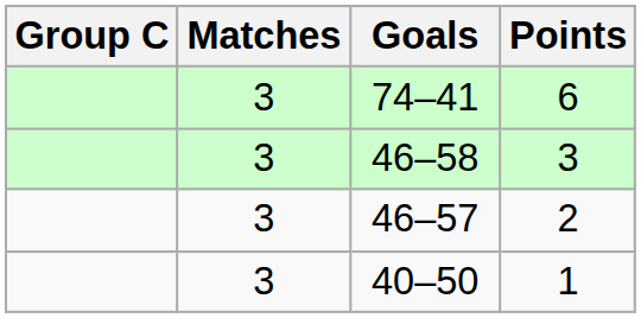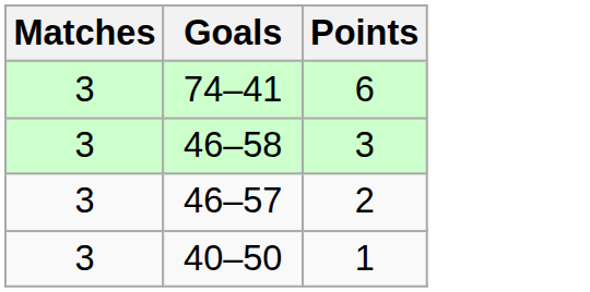 <table class="wikitable" style="text-align:center;">
 <tr>
-<th>Group C</th>
 <th width="45px">Matches</th>
 <th width="55px">Goals</th>
 <th width="45px">Points</th>
 </tr>
 <tr bgcolor="#ccffcc">
-<td align="left"></td>
 <td>3</td>
 <td>74–41</td>
 <td>6</td>
 </tr>
 <tr bgcolor="#ccffcc">
-<td align="left"></td>
 <td>3</td>
 <td>46–58</td>
 <td>3</td>
 </tr>
 <tr>
-<td align="left"></td>
 <td>3</td>
 <td>46–57</td>
 <td>2</td>
 </tr>
 <tr>
-<td align="left"></td>
 <td>3</td>
 <td>40–50</td>
 <td>1</td>
 </tr>
 </table>
